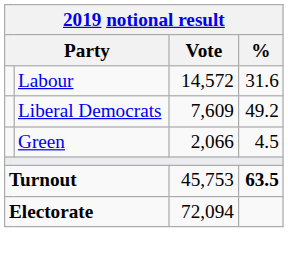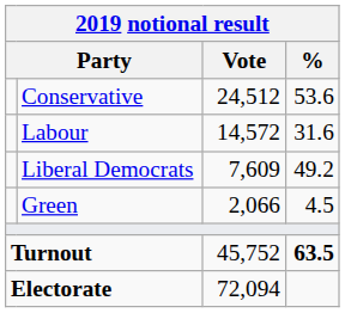 <table class="wikitable">
 <tr>
 <th colspan="4"><a href='#'>2019</a> <a href='#'>notional result</a></th>
 </tr>
 <tr>
 <th bgcolor="#DDDDFF" width="130px" colspan="2">Party</th>
 <th bgcolor="#DDDDFF" width="50px">Vote</th>
 <th bgcolor="#DDDDFF" width="30px">%</th>
+</tr>
+<tr>
+<td></td>
+<td><a href='#'>Conservative</a></td>
+<td align=right>24,512</td>
+<td align=right>53.6</td>
 </tr>
 <tr>
 <td></td>
 <td><a href='#'>Labour</a></td>
 <td align=right>14,572</td>
 <td align=right>31.6</td>
 </tr>
 <tr>
 <td></td>
 <td><a href='#'>Liberal Democrats</a></td>
 <td align=right>7,609</td>
 <td align=right>49.2</td>
 </tr>
 <tr>
 <td></td>
 <td><a href='#'>Green</a></td>
 <td align=right>2,066</td>
 <td align=right>4.5</td>
 </tr>
 <tr>
 <td colspan="4" bgcolor="#EAECF0"></td>
 </tr>
 <tr>
 <td colspan="2"><strong>Turnout</strong></td>
-<td align=right>45,753</td>
+<td align=right>45,752</td>
 <td align=right><strong>63.5</strong></td>
 </tr>
 <tr>
 <td colspan="2"><strong>Electorate</strong></td>
 <td align=right>72,094</td>
 </tr>
 </table>
